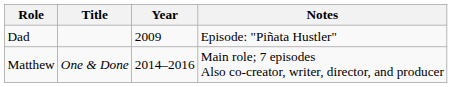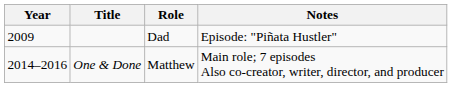 <table class="wikitable sortable">
 <tr>
+<th>Year</th>
+<th>Title</th>
 <th>Role</th>
-<th>Title</th>
-<th>Year</th>
 <th class="unsortable">Notes</th>
 </tr>
 <tr>
+<td>2009</td>
+<td><em></em></td>
 <td>Dad</td>
-<td><em></em></td>
-<td>2009</td>
 <td>Episode: "Piñata Hustler"</td>
 </tr>
 <tr>
+<td>2014–2016</td>
+<td><em>One & Done</em></td>
 <td>Matthew</td>
-<td><em>One & Done</em></td>
-<td>2014–2016</td>
 <td>Main role; 7 episodes<br>Also co-creator, writer, director, and producer</td>
 </tr>
 </table>
